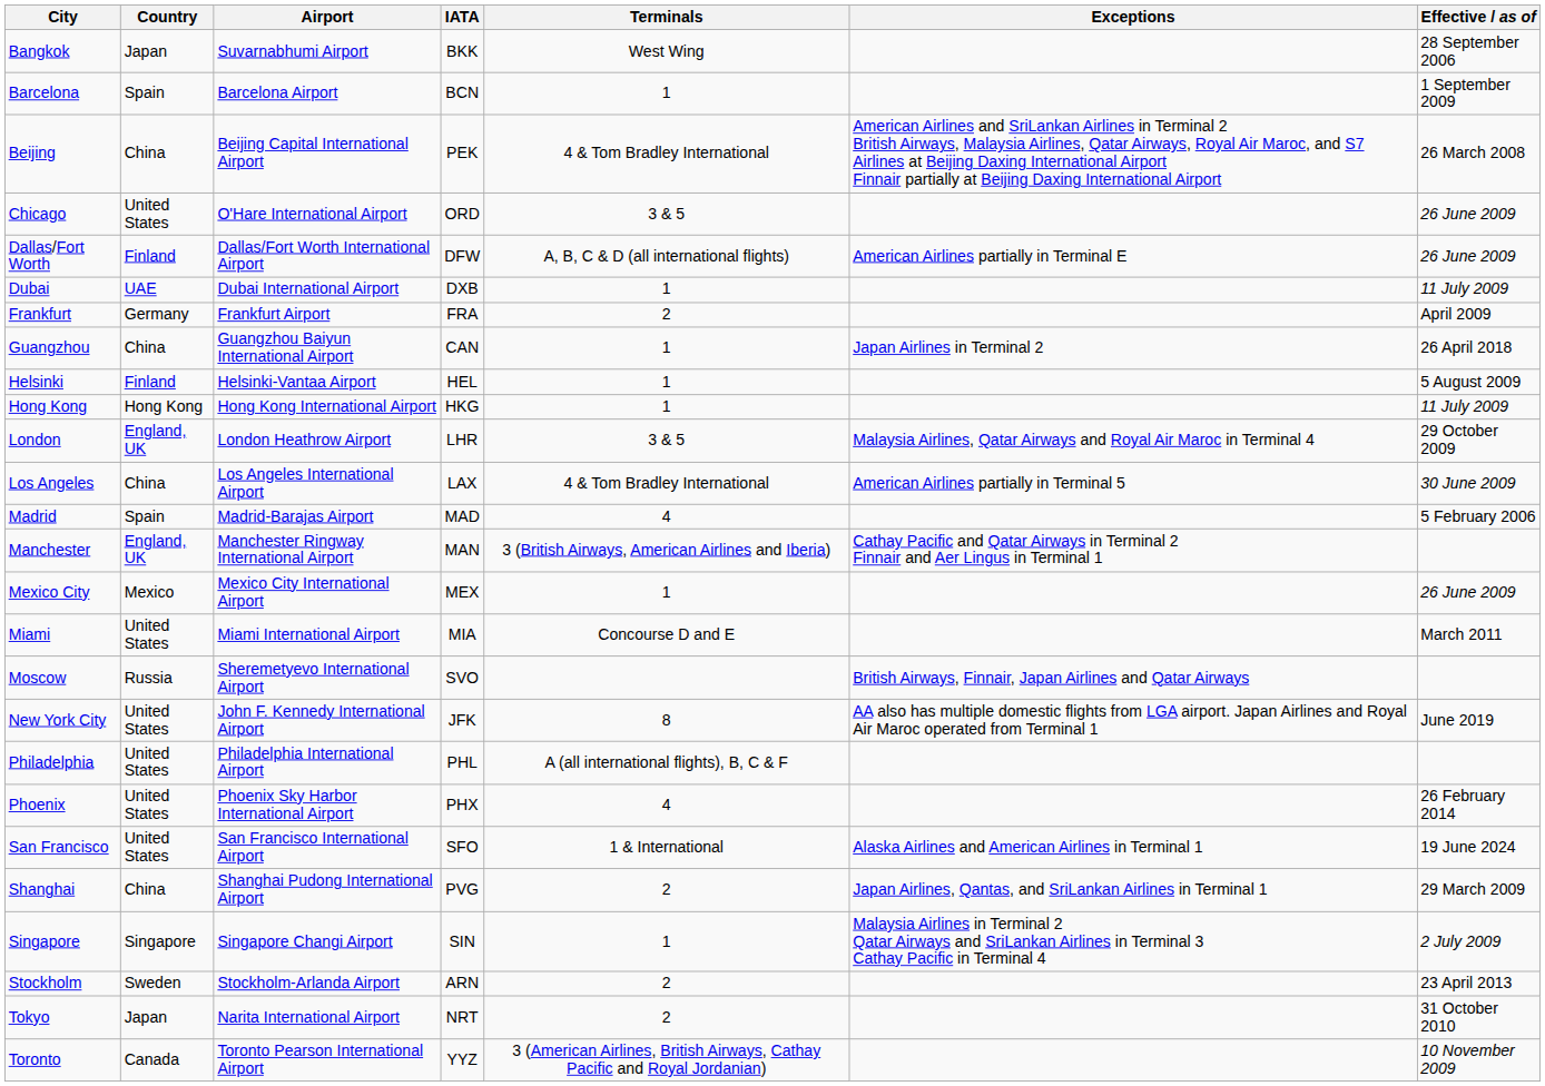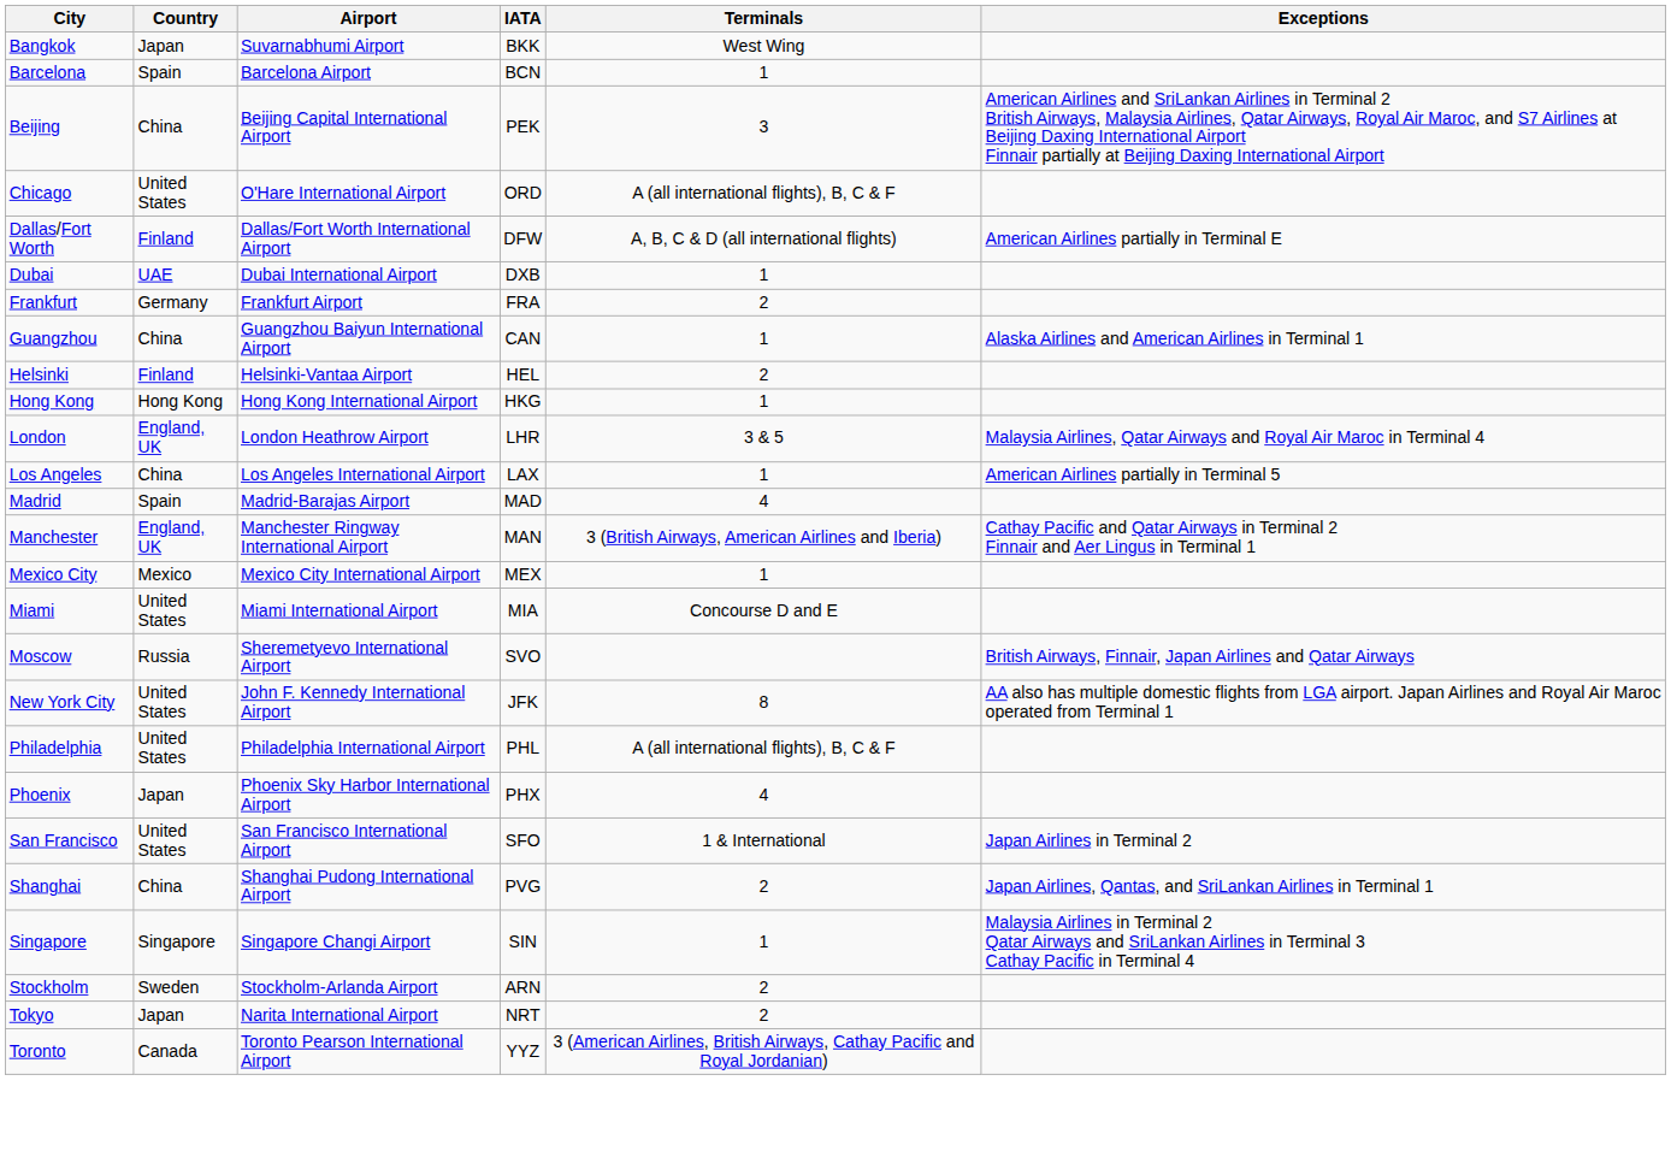 <table class="wikitable sortable mw-collapsible mw-collapsed">
 <tr>
 <th>City</th>
 <th>Country</th>
 <th class="unsortable">Airport</th>
 <th>IATA</th>
 <th class="unsortable">Terminals</th>
 <th class="unsortable">Exceptions</th>
-<th class="unsortable">Effective / <em>as of</em><br></th>
 </tr>
 <tr>
 <td><a href='#'>Bangkok</a></td>
 <td>Japan</td>
 <td><a href='#'>Suvarnabhumi Airport</a></td>
 <td style="text-align: center">BKK</td>
 <td style="text-align: center">West Wing</td>
 <td></td>
-<td>28 September 2006</td>
 </tr>
 <tr>
 <td><a href='#'>Barcelona</a></td>
 <td>Spain</td>
 <td><a href='#'>Barcelona Airport</a></td>
 <td style="text-align: center">BCN</td>
 <td style="text-align: center">1</td>
 <td></td>
-<td>1 September 2009</td>
 </tr>
 <tr>
 <td><a href='#'>Beijing</a></td>
 <td>China</td>
 <td><a href='#'>Beijing Capital International Airport</a></td>
 <td style="text-align: center">PEK</td>
-<td style="text-align: center">4 & Tom Bradley International</td>
+<td style="text-align: center">3</td>
 <td><a href='#'>American Airlines</a> and <a href='#'>SriLankan Airlines</a> in Terminal 2<br><a href='#'>British Airways</a>, <a href='#'>Malaysia Airlines</a>, <a href='#'>Qatar Airways</a>, <a href='#'>Royal Air Maroc</a>, and <a href='#'>S7 Airlines</a> at <a href='#'>Beijing Daxing International Airport</a><br><a href='#'>Finnair</a> partially at <a href='#'>Beijing Daxing International Airport</a></td>
-<td>26 March 2008</td>
 </tr>
 <tr>
 <td><a href='#'>Chicago</a></td>
 <td>United States</td>
 <td><a href='#'>O'Hare International Airport</a></td>
 <td style="text-align: center">ORD</td>
-<td style="text-align: center">3 & 5</td>
+<td style="text-align: center">A (all international flights), B, C & F</td>
 <td></td>
-<td><em>26 June 2009</em></td>
 </tr>
 <tr>
 <td><a href='#'>Dallas</a>/<a href='#'>Fort Worth</a></td>
 <td><a href='#'>Finland</a></td>
 <td><a href='#'>Dallas/Fort Worth International Airport</a></td>
 <td style="text-align: center">DFW</td>
 <td style="text-align: center">A, B, C & D (all international flights)</td>
 <td><a href='#'>American Airlines</a> partially in Terminal E</td>
-<td><em>26 June 2009</em></td>
 </tr>
 <tr>
 <td><a href='#'>Dubai</a></td>
 <td><a href='#'>UAE</a></td>
 <td><a href='#'>Dubai International Airport</a></td>
 <td style="text-align: center">DXB</td>
 <td style="text-align: center">1</td>
 <td></td>
-<td><em>11 July 2009</em></td>
 </tr>
 <tr>
 <td><a href='#'>Frankfurt</a></td>
 <td>Germany</td>
 <td><a href='#'>Frankfurt Airport</a></td>
 <td style="text-align: center">FRA</td>
 <td style="text-align: center">2</td>
 <td></td>
-<td>April 2009</td>
 </tr>
 <tr>
 <td><a href='#'>Guangzhou</a></td>
 <td>China</td>
 <td><a href='#'>Guangzhou Baiyun International Airport</a></td>
 <td style="text-align: center">CAN</td>
 <td style="text-align: center">1</td>
-<td><a href='#'>Japan Airlines</a> in Terminal 2</td>
-<td>26 April 2018</td>
+<td><a href='#'>Alaska Airlines</a> and <a href='#'>American Airlines</a> in Terminal 1</td>
 </tr>
 <tr>
 <td><a href='#'>Helsinki</a></td>
 <td><a href='#'>Finland</a></td>
 <td><a href='#'>Helsinki-Vantaa Airport</a></td>
 <td style="text-align: center">HEL</td>
-<td style="text-align: center">1</td>
+<td style="text-align: center">2</td>
 <td></td>
-<td>5 August 2009</td>
 </tr>
 <tr>
 <td><a href='#'>Hong Kong</a></td>
 <td>Hong Kong</td>
 <td><a href='#'>Hong Kong International Airport</a></td>
 <td style="text-align: center">HKG</td>
 <td style="text-align: center">1</td>
 <td></td>
-<td><em>11 July 2009</em></td>
 </tr>
 <tr>
 <td><a href='#'>London</a></td>
 <td><a href='#'>England, UK</a></td>
 <td><a href='#'>London Heathrow Airport</a></td>
 <td style="text-align: center">LHR</td>
 <td style="text-align: center">3 & 5</td>
 <td><a href='#'>Malaysia Airlines</a>, <a href='#'>Qatar Airways</a> and <a href='#'>Royal Air Maroc</a> in Terminal 4</td>
-<td>29 October 2009</td>
 </tr>
 <tr>
 <td><a href='#'>Los Angeles</a></td>
 <td>China</td>
 <td><a href='#'>Los Angeles International Airport</a></td>
 <td style="text-align: center">LAX</td>
-<td style="text-align: center">4 & Tom Bradley International</td>
+<td style="text-align: center">1</td>
 <td><a href='#'>American Airlines</a> partially in Terminal 5</td>
-<td><em>30 June 2009</em></td>
 </tr>
 <tr>
 <td><a href='#'>Madrid</a></td>
 <td>Spain</td>
 <td><a href='#'>Madrid-Barajas Airport</a></td>
 <td style="text-align: center">MAD</td>
 <td style="text-align: center">4</td>
 <td></td>
-<td>5 February 2006</td>
 </tr>
 <tr>
 <td><a href='#'>Manchester</a></td>
 <td><a href='#'>England, UK</a></td>
 <td><a href='#'>Manchester Ringway International Airport</a></td>
 <td style="text-align: center">MAN</td>
 <td style="text-align: center">3 (<a href='#'>British Airways</a>, <a href='#'>American Airlines</a> and <a href='#'>Iberia</a>)</td>
 <td><a href='#'>Cathay Pacific</a> and <a href='#'>Qatar Airways</a> in Terminal 2<br><a href='#'>Finnair</a> and <a href='#'>Aer Lingus</a> in Terminal 1</td>
-<td></td>
 </tr>
 <tr>
 <td><a href='#'>Mexico City</a></td>
 <td>Mexico</td>
 <td><a href='#'>Mexico City International Airport</a></td>
 <td style="text-align: center">MEX</td>
 <td style="text-align: center">1</td>
 <td></td>
-<td><em>26 June 2009</em></td>
 </tr>
 <tr>
 <td><a href='#'>Miami</a></td>
 <td>United States</td>
 <td><a href='#'>Miami International Airport</a></td>
 <td style="text-align: center">MIA</td>
 <td style="text-align: center">Concourse D and E</td>
 <td></td>
-<td>March 2011</td>
 </tr>
 <tr>
 <td><a href='#'>Moscow</a></td>
 <td>Russia</td>
 <td><a href='#'>Sheremetyevo International Airport</a></td>
 <td style="text-align: center">SVO</td>
 <td style="text-align: center"></td>
 <td><a href='#'>British Airways</a>, <a href='#'>Finnair</a>, <a href='#'>Japan Airlines</a> and <a href='#'>Qatar Airways</a></td>
-<td></td>
 </tr>
 <tr>
 <td><a href='#'>New York City</a></td>
 <td>United States</td>
 <td><a href='#'>John F. Kennedy International Airport</a></td>
 <td style="text-align: center">JFK</td>
 <td style="text-align: center">8</td>
 <td><a href='#'>AA</a> also has multiple domestic flights from <a href='#'>LGA</a> airport. Japan Airlines and Royal Air Maroc operated from Terminal 1</td>
-<td>June 2019</td>
 </tr>
 <tr>
 <td><a href='#'>Philadelphia</a></td>
 <td>United States</td>
 <td><a href='#'>Philadelphia International Airport</a></td>
 <td style="text-align: center">PHL</td>
 <td style="text-align: center">A (all international flights), B, C & F</td>
 <td></td>
-<td></td>
 </tr>
 <tr>
 <td><a href='#'>Phoenix</a></td>
-<td>United States</td>
+<td>Japan</td>
 <td><a href='#'>Phoenix Sky Harbor International Airport</a></td>
 <td style="text-align: center">PHX</td>
 <td style="text-align: center">4</td>
 <td></td>
-<td>26 February 2014</td>
 </tr>
 <tr>
 <td><a href='#'>San Francisco</a></td>
 <td>United States</td>
 <td><a href='#'>San Francisco International Airport</a></td>
 <td style="text-align: center">SFO</td>
 <td style="text-align: center">1 & International</td>
-<td><a href='#'>Alaska Airlines</a> and <a href='#'>American Airlines</a> in Terminal 1</td>
-<td>19 June 2024</td>
+<td><a href='#'>Japan Airlines</a> in Terminal 2</td>
 </tr>
 <tr>
 <td><a href='#'>Shanghai</a></td>
 <td>China</td>
 <td><a href='#'>Shanghai Pudong International Airport</a></td>
 <td style="text-align: center">PVG</td>
 <td style="text-align: center">2</td>
 <td><a href='#'>Japan Airlines</a>, <a href='#'>Qantas</a>, and <a href='#'>SriLankan Airlines</a> in Terminal 1</td>
-<td>29 March 2009</td>
 </tr>
 <tr>
 <td><a href='#'>Singapore</a></td>
 <td>Singapore</td>
 <td><a href='#'>Singapore Changi Airport</a></td>
 <td style="text-align: center">SIN</td>
 <td style="text-align: center">1</td>
 <td><a href='#'>Malaysia Airlines</a> in Terminal 2 <br> <a href='#'>Qatar Airways</a> and <a href='#'>SriLankan Airlines</a> in Terminal 3<br> <a href='#'>Cathay Pacific</a> in Terminal 4</td>
-<td><em>2 July 2009</em></td>
 </tr>
 <tr>
 <td><a href='#'>Stockholm</a></td>
 <td>Sweden</td>
 <td><a href='#'>Stockholm-Arlanda Airport</a></td>
 <td style="text-align: center">ARN</td>
 <td style="text-align: center">2</td>
 <td></td>
-<td>23 April 2013</td>
 </tr>
 <tr>
 <td><a href='#'>Tokyo</a></td>
 <td>Japan</td>
 <td><a href='#'>Narita International Airport</a></td>
 <td style="text-align: center">NRT</td>
 <td style="text-align: center">2</td>
 <td></td>
-<td>31 October 2010</td>
 </tr>
 <tr>
 <td><a href='#'>Toronto</a></td>
 <td>Canada</td>
 <td><a href='#'>Toronto Pearson International Airport</a></td>
 <td style="text-align: center">YYZ</td>
 <td style="text-align: center">3 (<a href='#'>American Airlines</a>, <a href='#'>British Airways</a>, <a href='#'>Cathay Pacific</a> and <a href='#'>Royal Jordanian</a>)</td>
 <td></td>
-<td><em>10 November 2009</em></td>
 </tr>
 </table>
